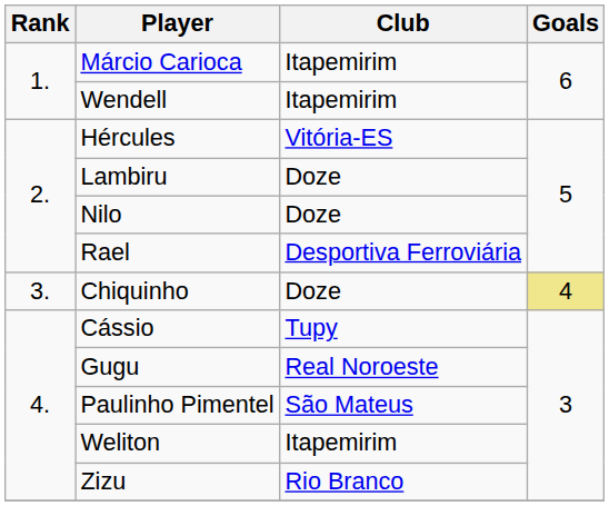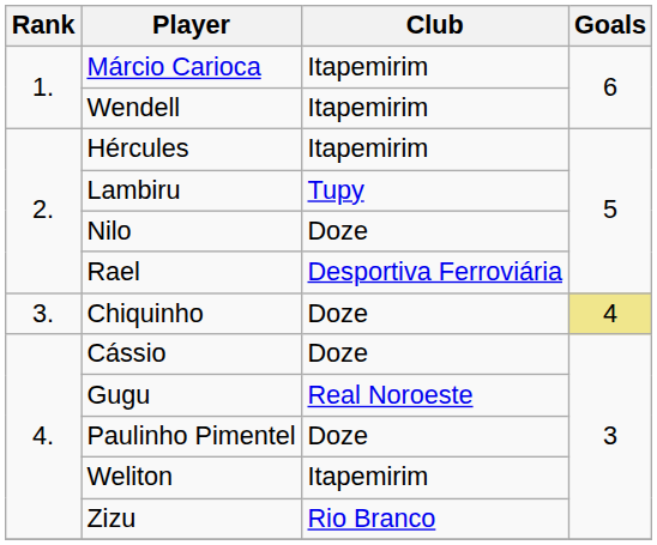 <table class="wikitable sortable" style="text-align:center">
 <tr>
 <th>Rank</th>
 <th>Player</th>
 <th>Club</th>
 <th>Goals</th>
 </tr>
 <tr>
 <td rowspan="2">1.</td>
 <td align="left"><a href='#'>Márcio Carioca</a></td>
 <td align="left">Itapemirim</td>
 <td rowspan="2">6</td>
 </tr>
 <tr>
 <td align="left"> Wendell</td>
 <td align="left">Itapemirim</td>
 </tr>
 <tr>
 <td rowspan="4">2.</td>
 <td align="left"> Hércules</td>
-<td align="left"><a href='#'>Vitória-ES</a></td>
+<td align="left">Itapemirim</td>
 <td rowspan="4">5</td>
 </tr>
 <tr>
 <td align="left"> Lambiru</td>
-<td align="left">Doze</td>
+<td align="left"><a href='#'>Tupy</a></td>
 </tr>
 <tr>
 <td align="left"> Nilo</td>
 <td align="left">Doze</td>
 </tr>
 <tr>
 <td align="left">Rael</td>
 <td align="left"><a href='#'>Desportiva Ferroviária</a></td>
 </tr>
 <tr>
 <td rowspan="1">3.</td>
 <td align="left"> Chiquinho</td>
 <td align="left">Doze</td>
 <td rowspan="1" style="background: khaki;">4</td>
 </tr>
 <tr>
 <td rowspan="5">4.</td>
 <td align="left"> Cássio</td>
-<td align="left"><a href='#'>Tupy</a></td>
+<td align="left">Doze</td>
 <td rowspan="5">3</td>
 </tr>
 <tr>
 <td align="left"> Gugu</td>
 <td align="left"><a href='#'>Real Noroeste</a></td>
 </tr>
 <tr>
 <td align="left"> Paulinho Pimentel</td>
-<td align="left"><a href='#'>São Mateus</a></td>
+<td align="left">Doze</td>
 </tr>
 <tr>
 <td align="left"> Weliton</td>
 <td align="left">Itapemirim</td>
 </tr>
 <tr>
 <td align="left"> Zizu</td>
 <td align="left"><a href='#'>Rio Branco</a></td>
 </tr>
 <tr>
 </tr>
 </table>
